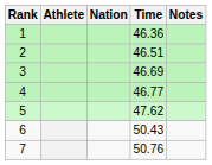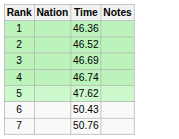 <table class="wikitable plainrowheaders sortable" style="text-align:center;">
 <tr>
 <th scope=col>Rank</th>
-<th scope=col>Athlete</th>
 <th scope=col>Nation</th>
 <th scope=col>Time</th>
 <th scope=col>Notes</th>
 </tr>
 <tr bgcolor=#bbf3bb>
 <td>1</td>
-<th scope=row style="background:#bbf3bb; text-align:left;"></th>
 <td align=left></td>
 <td>46.36</td>
 <td></td>
 </tr>
 <tr bgcolor=#bbf3bb>
 <td>2</td>
-<th scope=row style="background:#bbf3bb; text-align:left;"></th>
 <td align=left></td>
-<td>46.51</td>
+<td>46.52</td>
 <td></td>
 </tr>
 <tr bgcolor=#bbf3bb>
 <td>3</td>
-<th scope=row style="background:#bbf3bb; text-align:left;"></th>
 <td align=left></td>
 <td>46.69</td>
 <td></td>
 </tr>
 <tr bgcolor=#bbf3bb>
 <td>4</td>
-<th scope=row style="background:#bbf3bb; text-align:left;"></th>
 <td align=left></td>
-<td>46.77</td>
+<td>46.74</td>
 <td></td>
 </tr>
 <tr bgcolor=#ccf9cc>
 <td>5</td>
-<th scope=row style="background:#ccf9cc; text-align:left;"></th>
 <td align=left></td>
 <td>47.62</td>
 <td></td>
 </tr>
 <tr>
 <td>6</td>
-<th scope=row style=text-align:left;></th>
 <td align=left></td>
 <td>50.43</td>
 <td></td>
 </tr>
 <tr>
 <td>7</td>
-<th scope=row style=text-align:left;></th>
 <td align=left></td>
 <td>50.76</td>
 <td></td>
 </tr>
 </table>
